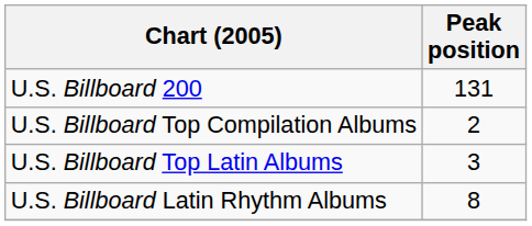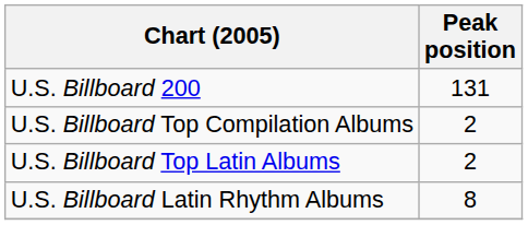 <table class="wikitable">
 <tr>
 <th>Chart (2005)</th>
 <th>Peak<br>position</th>
 </tr>
 <tr>
 <td>U.S. <em>Billboard</em> <a href='#'>200</a></td>
 <td align="center">131</td>
 </tr>
 <tr>
 <td>U.S. <em>Billboard</em> Top Compilation Albums</td>
 <td align="center">2</td>
 </tr>
 <tr>
 <td>U.S. <em>Billboard</em> <a href='#'>Top Latin Albums</a></td>
-<td align="center">3</td>
+<td align="center">2</td>
 </tr>
 <tr>
 <td>U.S. <em>Billboard</em> Latin Rhythm Albums</td>
 <td align="center">8</td>
 </tr>
 <tr>
 </tr>
 </table>
